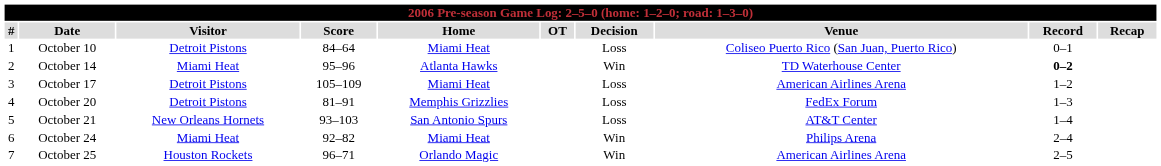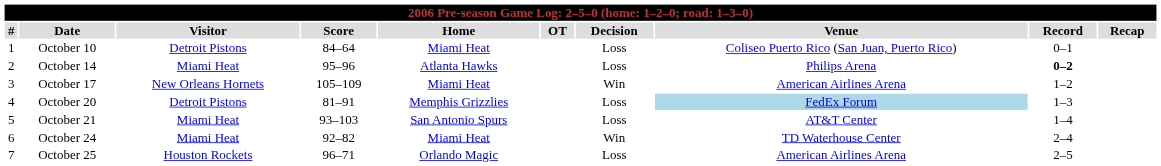 <table class="toccolours collapsible" width=90% style="clear:both; margin:1.5em auto; text-align:center">
 <tr>
 <th colspan=11 style="background:black; color: #BF2F38;">2006 Pre-season Game Log: 2–5–0 (home: 1–2–0; road: 1–3–0)</th>
 </tr>
 <tr align="center" bgcolor="#dddddd">
 <td><strong>#</strong></td>
 <td><strong>Date</strong></td>
 <td><strong>Visitor</strong></td>
 <td><strong>Score</strong></td>
 <td><strong>Home</strong></td>
 <td><strong>OT</strong></td>
 <td><strong>Decision</strong></td>
 <td><strong>Venue</strong></td>
 <td><strong>Record</strong></td>
 <td><strong>Recap</strong></td>
 </tr>
 <tr align="center">
 <td>1</td>
 <td>October 10</td>
 <td><a href='#'>Detroit Pistons</a></td>
 <td>84–64</td>
 <td><a href='#'>Miami Heat</a></td>
 <td></td>
 <td>Loss</td>
 <td><a href='#'>Coliseo Puerto Rico</a> (<a href='#'>San Juan, Puerto Rico</a>)</td>
 <td>0–1</td>
 <td></td>
 </tr>
 <tr align="center">
 <td>2</td>
 <td>October 14</td>
 <td><a href='#'>Miami Heat</a></td>
 <td>95–96</td>
 <td><a href='#'>Atlanta Hawks</a></td>
 <td></td>
-<td>Win</td>
-<td><a href='#'>TD Waterhouse Center</a></td>
+<td>Loss</td>
+<td><a href='#'>Philips Arena</a></td>
 <td><strong>0–2</strong></td>
 <td></td>
 </tr>
 <tr align="center">
 <td>3</td>
 <td>October 17</td>
-<td><a href='#'>Detroit Pistons</a></td>
+<td><a href='#'>New Orleans Hornets</a></td>
 <td>105–109</td>
 <td><a href='#'>Miami Heat</a></td>
 <td></td>
-<td>Loss</td>
+<td>Win</td>
 <td><a href='#'>American Airlines Arena</a></td>
 <td>1–2</td>
 <td></td>
 </tr>
 <tr align="center">
 <td>4</td>
 <td>October 20</td>
 <td><a href='#'>Detroit Pistons</a></td>
 <td>81–91</td>
 <td><a href='#'>Memphis Grizzlies</a></td>
 <td></td>
 <td>Loss</td>
-<td><a href='#'>FedEx Forum</a></td>
+<td style="background: lightblue;"><a href='#'>FedEx Forum</a></td>
 <td>1–3</td>
 <td></td>
 </tr>
 <tr align="center">
 <td>5</td>
 <td>October 21</td>
-<td><a href='#'>New Orleans Hornets</a></td>
+<td><a href='#'>Miami Heat</a></td>
 <td>93–103</td>
 <td><a href='#'>San Antonio Spurs</a></td>
 <td></td>
 <td>Loss</td>
 <td><a href='#'>AT&T Center</a></td>
 <td>1–4</td>
 <td></td>
 </tr>
 <tr align="center">
 <td>6</td>
 <td>October 24</td>
 <td><a href='#'>Miami Heat</a></td>
 <td>92–82</td>
 <td><a href='#'>Miami Heat</a></td>
 <td></td>
 <td>Win</td>
-<td><a href='#'>Philips Arena</a></td>
+<td><a href='#'>TD Waterhouse Center</a></td>
 <td>2–4</td>
 <td></td>
 </tr>
 <tr align="center">
 <td>7</td>
 <td>October 25</td>
 <td><a href='#'>Houston Rockets</a></td>
 <td>96–71</td>
 <td><a href='#'>Orlando Magic</a></td>
 <td></td>
-<td>Win</td>
+<td>Loss</td>
 <td><a href='#'>American Airlines Arena</a></td>
 <td>2–5</td>
 <td></td>
 </tr>
 </table>
